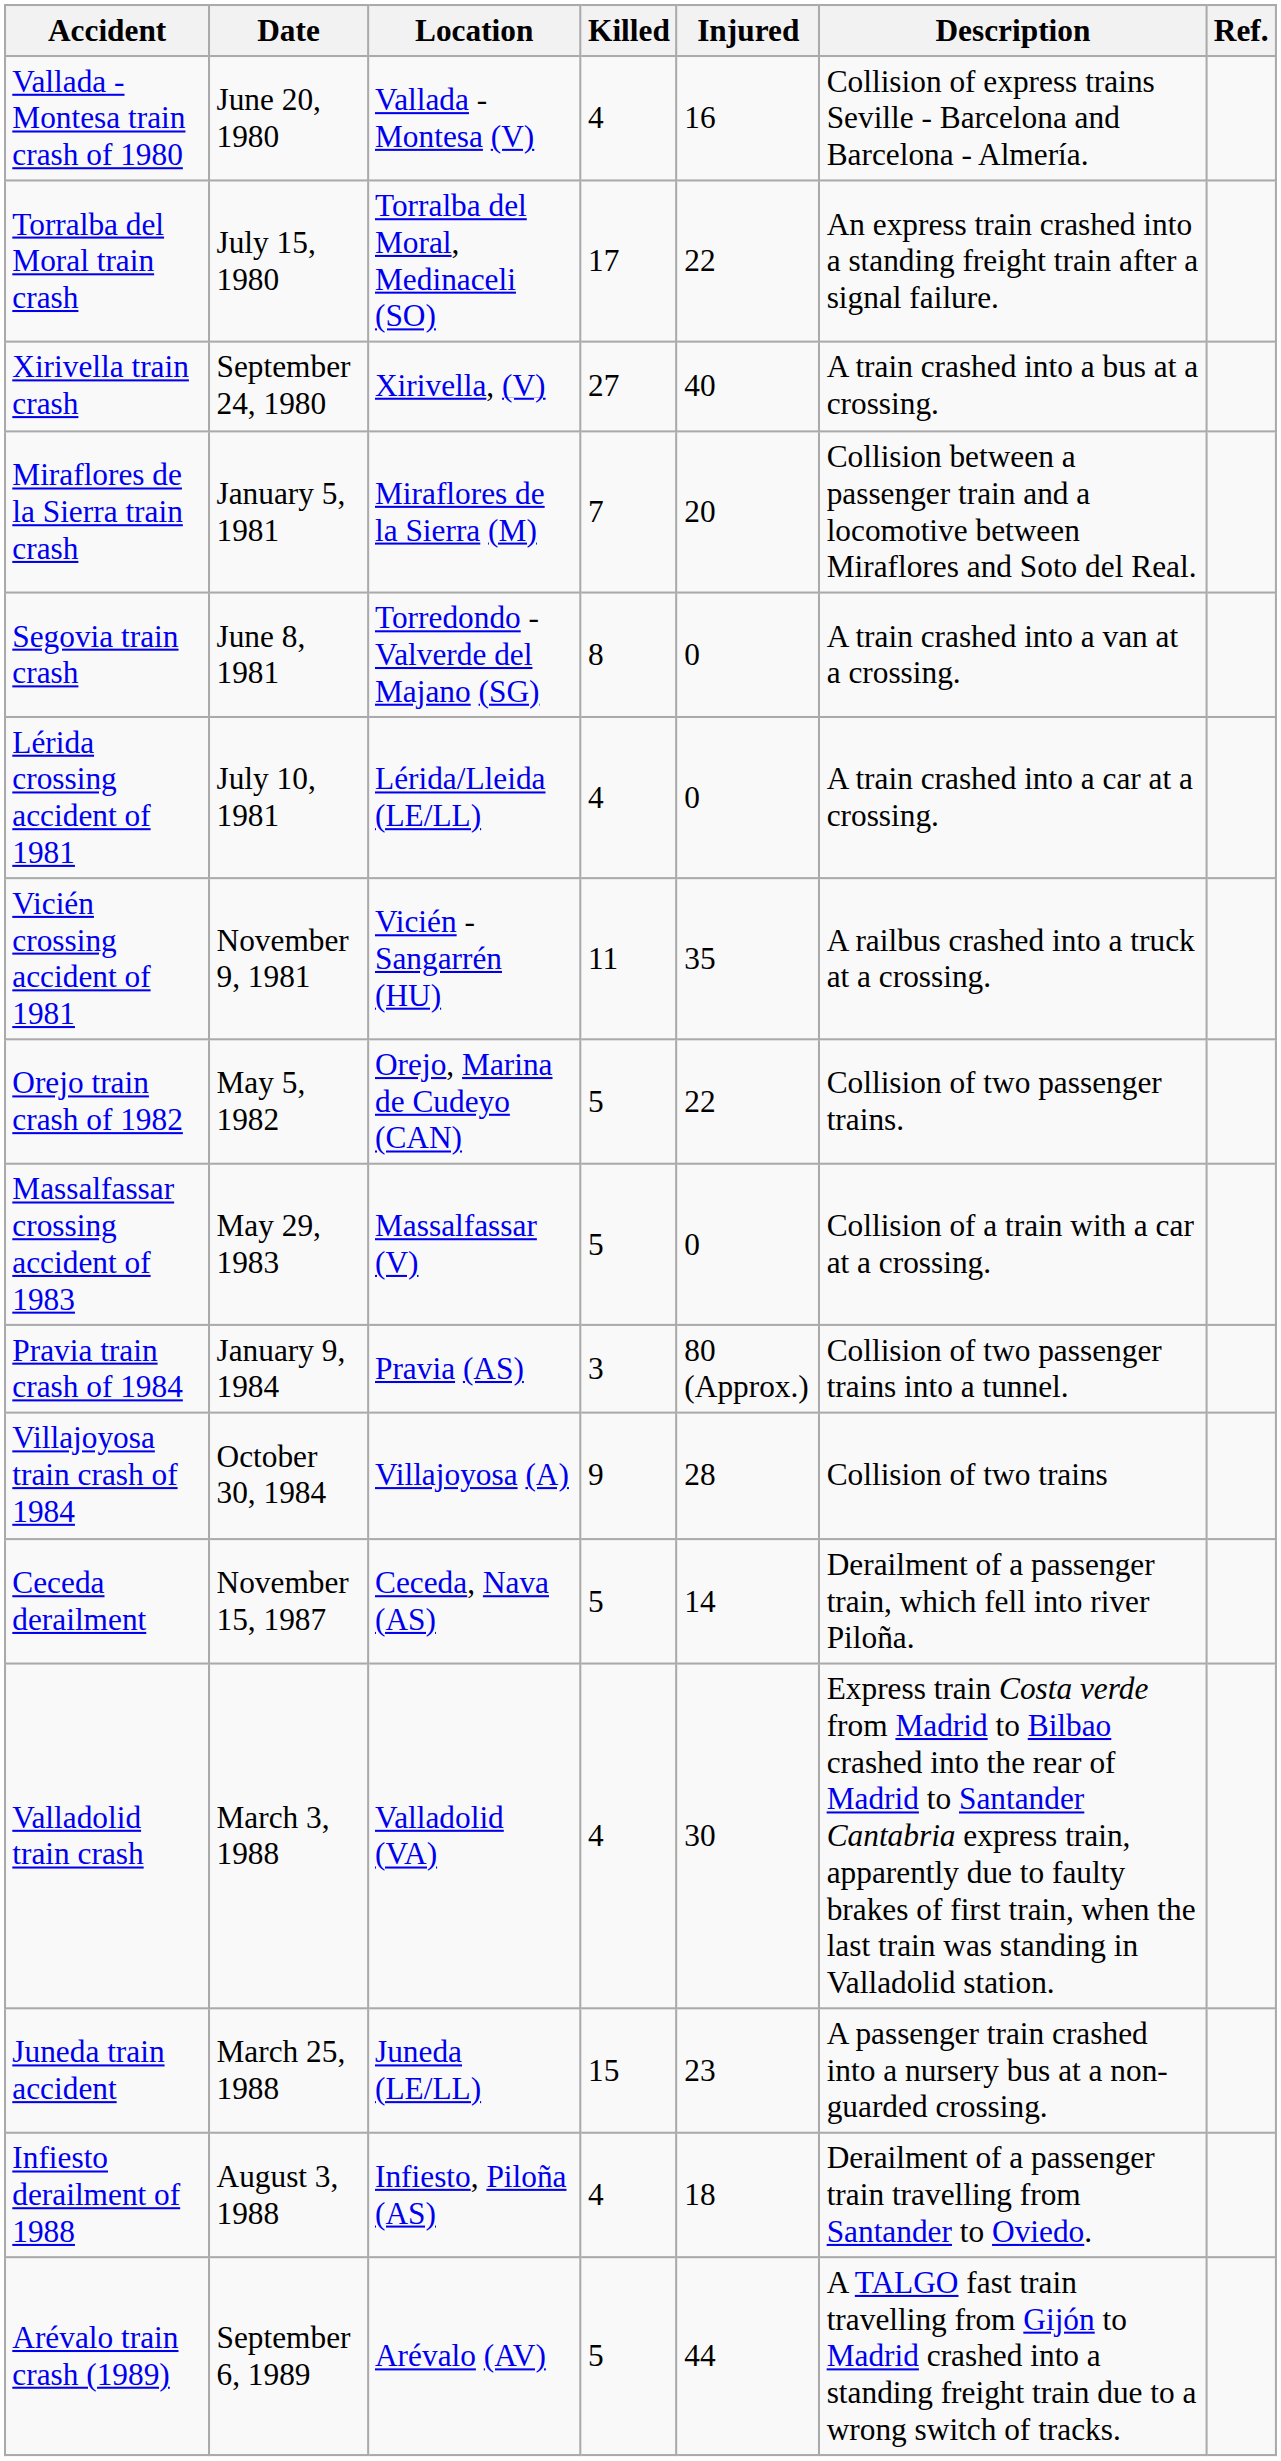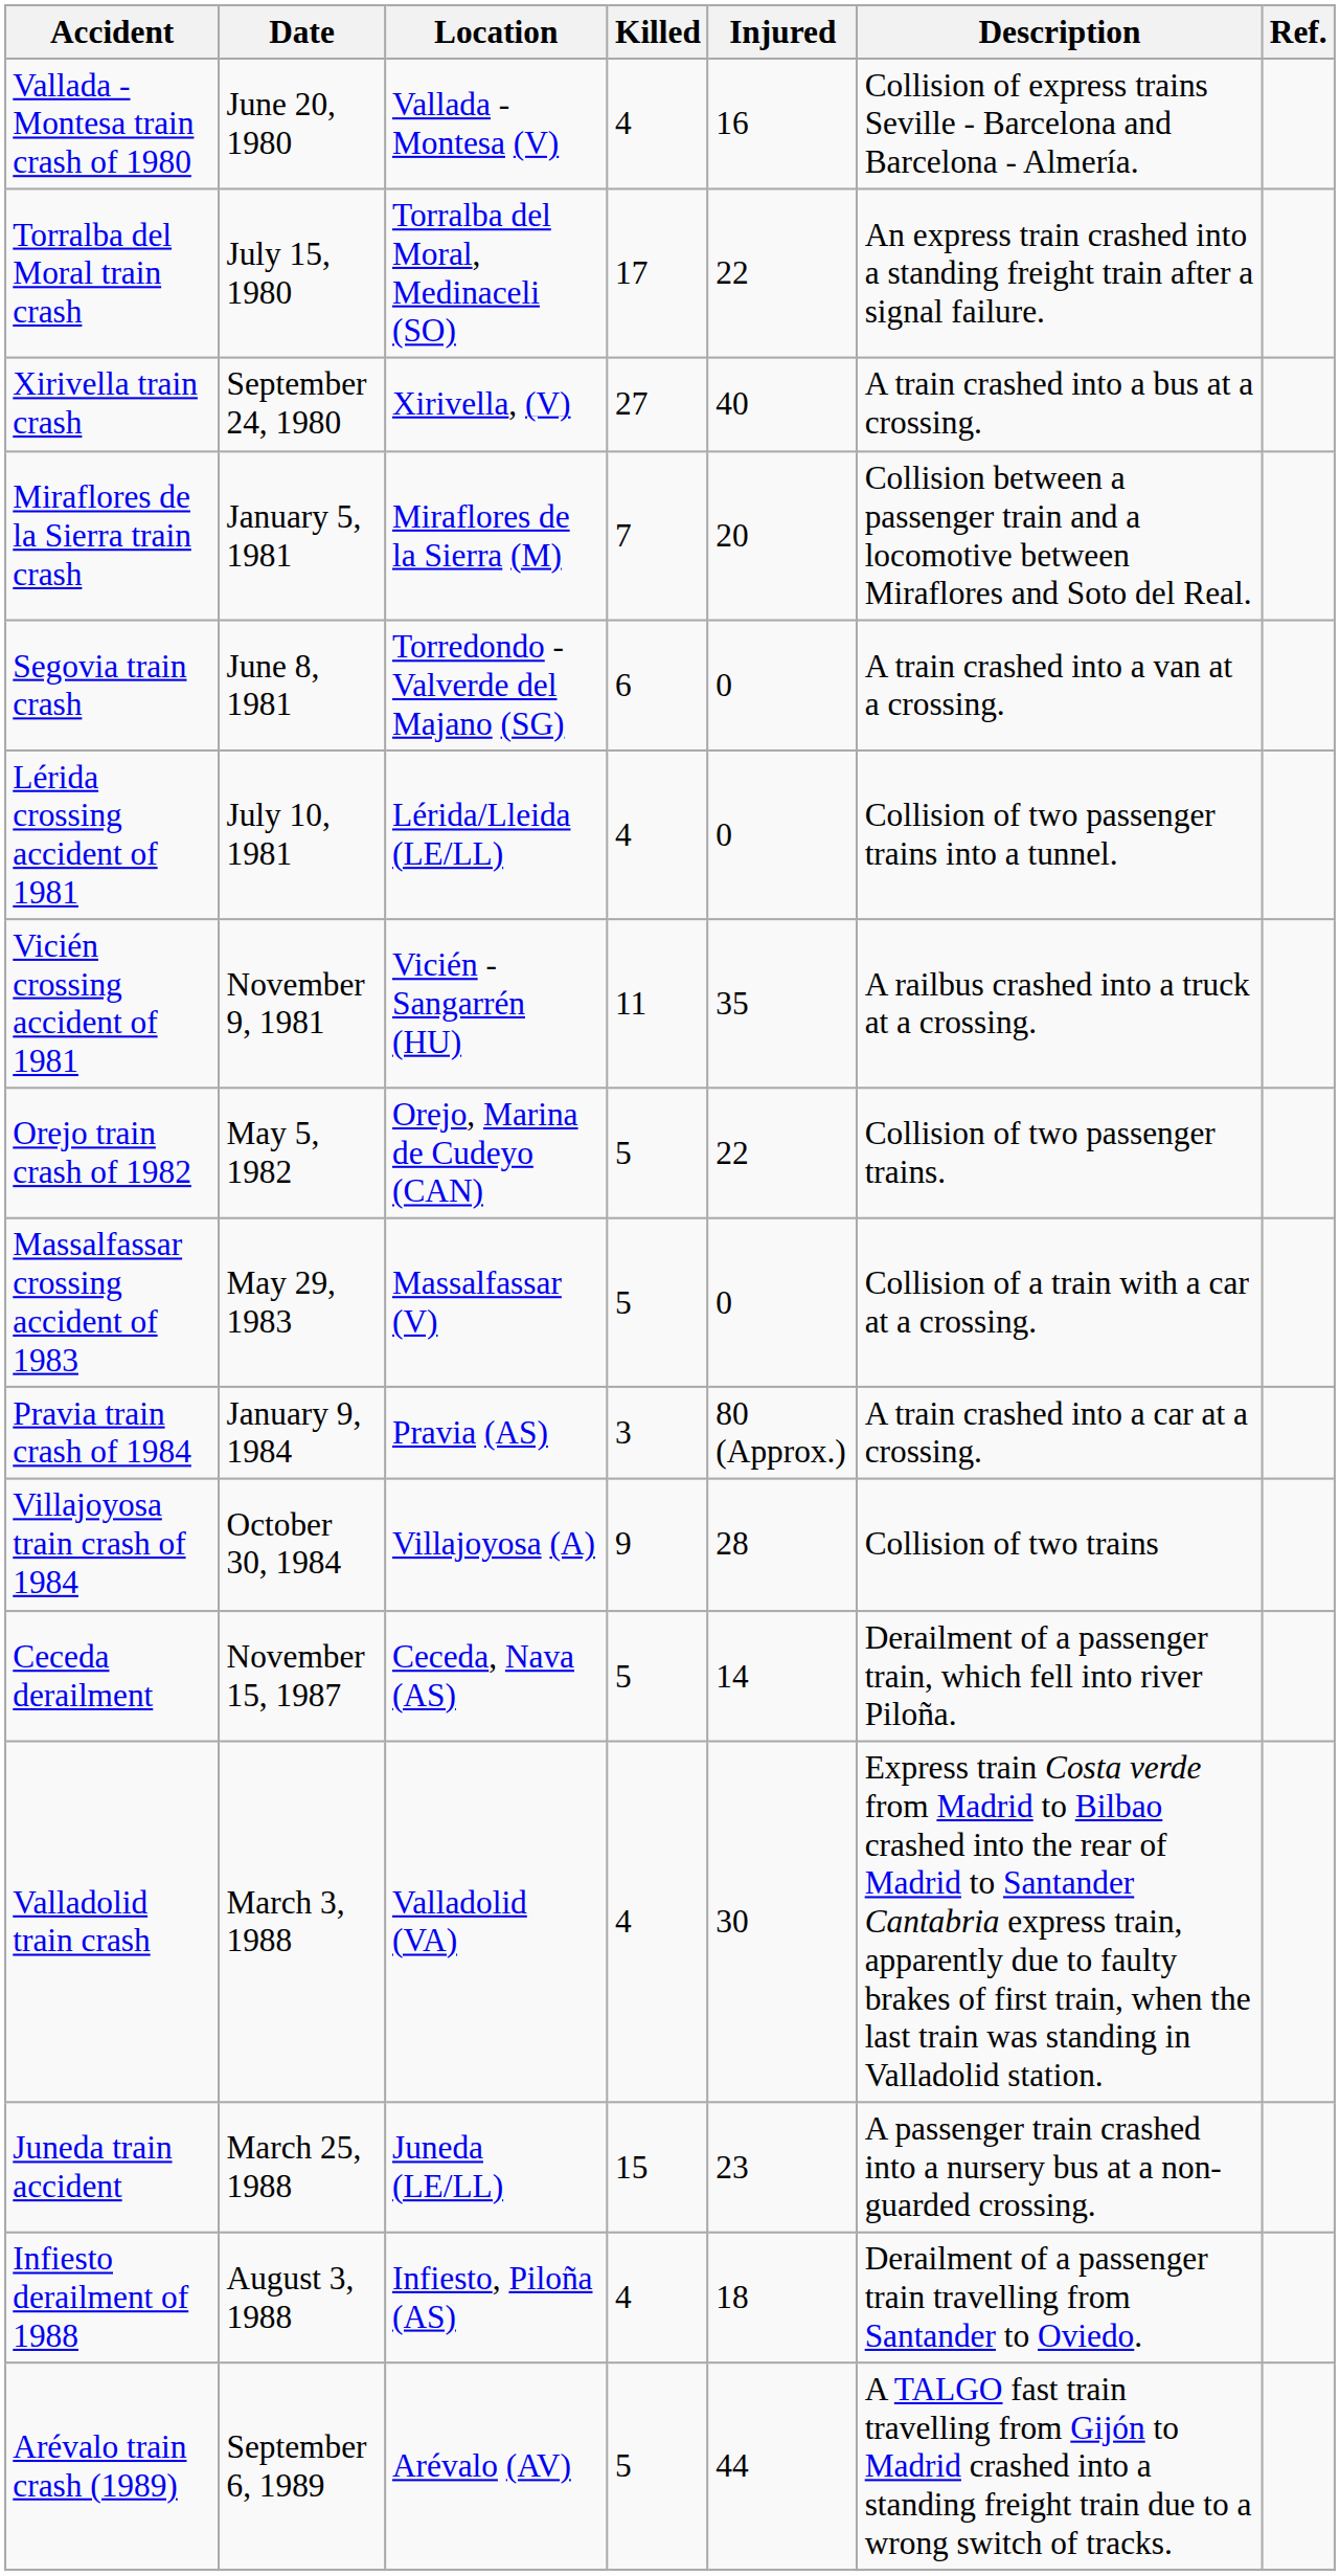 <table class="wikitable sortable" style="width:100%; font-size:96%;">
 <tr>
 <th>Accident</th>
 <th data-sort-type="date">Date</th>
 <th>Location</th>
 <th>Killed</th>
 <th>Injured</th>
 <th>Description</th>
 <th>Ref.</th>
 </tr>
 <tr>
 <td><a href='#'>Vallada - Montesa train crash of 1980</a></td>
 <td>June 20, 1980</td>
 <td><a href='#'>Vallada</a> - <a href='#'>Montesa</a> <a href='#'>(V)</a></td>
 <td>4</td>
 <td>16</td>
 <td>Collision of express trains Seville - Barcelona and Barcelona - Almería.</td>
 <td></td>
 </tr>
 <tr>
 <td><a href='#'>Torralba del Moral train crash</a></td>
 <td>July 15, 1980</td>
 <td><a href='#'>Torralba del Moral</a>, <a href='#'>Medinaceli</a> <a href='#'>(SO)</a></td>
 <td>17</td>
 <td>22</td>
 <td>An express train crashed into a standing freight train after a signal failure.</td>
 <td></td>
 </tr>
 <tr>
 <td><a href='#'>Xirivella train crash</a></td>
 <td>September 24, 1980</td>
 <td><a href='#'>Xirivella</a>, <a href='#'>(V)</a></td>
 <td>27</td>
 <td>40</td>
 <td>A train crashed into a bus at a crossing.</td>
 <td></td>
 </tr>
 <tr>
 <td><a href='#'>Miraflores de la Sierra train crash</a></td>
 <td>January 5, 1981</td>
 <td><a href='#'>Miraflores de la Sierra</a> <a href='#'>(M)</a></td>
 <td>7</td>
 <td>20</td>
 <td>Collision between a passenger train and a locomotive between Miraflores and Soto del Real.</td>
 <td></td>
 </tr>
 <tr>
 <td><a href='#'>Segovia train crash</a></td>
 <td>June 8, 1981</td>
 <td><a href='#'>Torredondo</a> - <a href='#'>Valverde del Majano</a> <a href='#'>(SG)</a></td>
-<td>8</td>
+<td>6</td>
 <td>0</td>
 <td>A train crashed into a van at a crossing.</td>
 <td></td>
 </tr>
 <tr>
 <td><a href='#'>Lérida crossing accident of 1981</a></td>
 <td>July 10, 1981</td>
 <td><a href='#'>Lérida/Lleida</a> <a href='#'>(LE/LL)</a></td>
 <td>4</td>
 <td>0</td>
-<td>A train crashed into a car at a crossing.</td>
+<td>Collision of two passenger trains into a tunnel.</td>
 <td></td>
 </tr>
 <tr>
 <td><a href='#'>Vicién crossing accident of 1981</a></td>
 <td>November 9, 1981</td>
 <td><a href='#'>Vicién</a> - <a href='#'>Sangarrén</a> <a href='#'>(HU)</a></td>
 <td>11</td>
 <td>35</td>
 <td>A railbus crashed into a truck at a crossing.</td>
 <td></td>
 </tr>
 <tr>
 <td><a href='#'>Orejo train crash of 1982</a></td>
 <td>May 5, 1982</td>
 <td><a href='#'>Orejo</a>, <a href='#'>Marina de Cudeyo</a> <a href='#'>(CAN)</a></td>
 <td>5</td>
 <td>22</td>
 <td>Collision of two passenger trains.</td>
 <td></td>
 </tr>
 <tr>
 <td><a href='#'>Massalfassar crossing accident of 1983</a></td>
 <td>May 29, 1983</td>
 <td><a href='#'>Massalfassar</a> <a href='#'>(V)</a></td>
 <td>5</td>
 <td>0</td>
 <td>Collision of a train with a car at a crossing.</td>
 <td></td>
 </tr>
 <tr>
 <td><a href='#'>Pravia train crash of 1984</a></td>
 <td>January 9, 1984</td>
 <td><a href='#'>Pravia</a> <a href='#'>(AS)</a></td>
 <td>3</td>
 <td>80 (Approx.)</td>
-<td>Collision of two passenger trains into a tunnel.</td>
+<td>A train crashed into a car at a crossing.</td>
 <td></td>
 </tr>
 <tr>
 <td><a href='#'>Villajoyosa train crash of 1984</a></td>
 <td>October 30, 1984</td>
 <td><a href='#'>Villajoyosa</a> <a href='#'>(A)</a></td>
 <td>9</td>
 <td>28</td>
 <td>Collision of two trains</td>
 <td></td>
 </tr>
 <tr>
 <td><a href='#'>Ceceda derailment</a></td>
 <td>November 15, 1987</td>
 <td><a href='#'>Ceceda</a>, <a href='#'>Nava</a> <a href='#'>(AS)</a></td>
 <td>5</td>
 <td>14</td>
 <td>Derailment of a passenger train, which fell into river Piloña.</td>
 <td></td>
 </tr>
 <tr>
 <td><a href='#'>Valladolid train crash</a></td>
 <td>March 3, 1988</td>
 <td><a href='#'>Valladolid</a> <a href='#'>(VA)</a></td>
 <td>4</td>
 <td>30</td>
 <td>Express train <em>Costa verde</em> from <a href='#'>Madrid</a> to <a href='#'>Bilbao</a> crashed into the rear of <a href='#'>Madrid</a> to <a href='#'>Santander</a> <em>Cantabria</em> express train, apparently due to faulty brakes of first train, when the last train was standing in Valladolid station.</td>
 <td></td>
 </tr>
 <tr>
 <td><a href='#'>Juneda train accident</a></td>
 <td>March 25, 1988</td>
 <td><a href='#'>Juneda</a> <a href='#'>(LE/LL)</a></td>
 <td>15</td>
 <td>23</td>
 <td>A passenger train crashed into a nursery bus at a non-guarded crossing.</td>
 <td></td>
 </tr>
 <tr>
 <td><a href='#'>Infiesto derailment of 1988</a></td>
 <td>August 3, 1988</td>
 <td><a href='#'>Infiesto</a>, <a href='#'>Piloña</a> <a href='#'>(AS)</a></td>
 <td>4</td>
 <td>18</td>
 <td>Derailment of a passenger train travelling from <a href='#'>Santander</a> to <a href='#'>Oviedo</a>.</td>
 <td></td>
 </tr>
 <tr>
 <td><a href='#'>Arévalo train crash (1989)</a></td>
 <td>September 6, 1989</td>
 <td><a href='#'>Arévalo</a> <a href='#'>(AV)</a></td>
 <td>5</td>
 <td>44</td>
 <td>A <a href='#'>TALGO</a> fast train travelling from <a href='#'>Gijón</a> to <a href='#'>Madrid</a> crashed into a standing freight train due to a wrong switch of tracks.</td>
 <td></td>
 </tr>
 </table>
